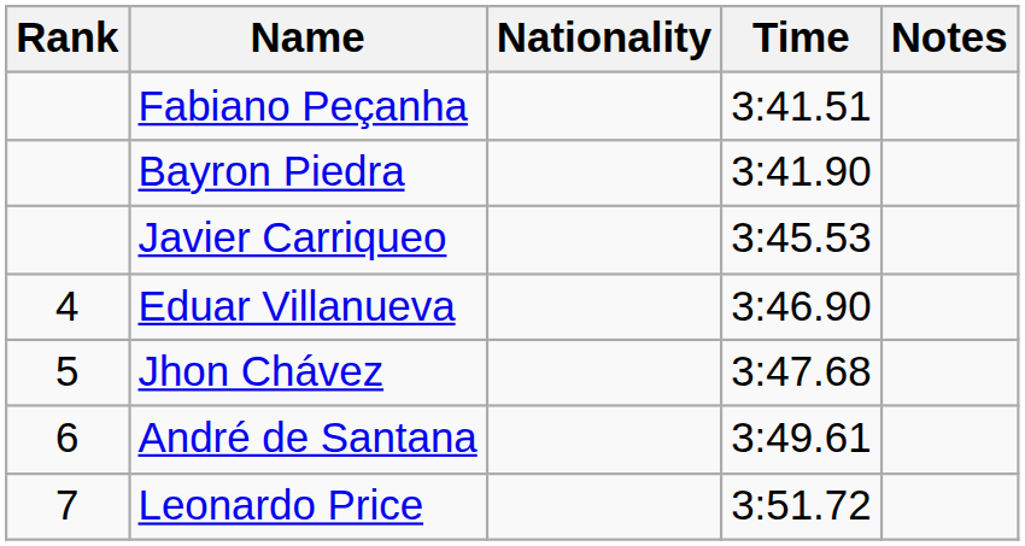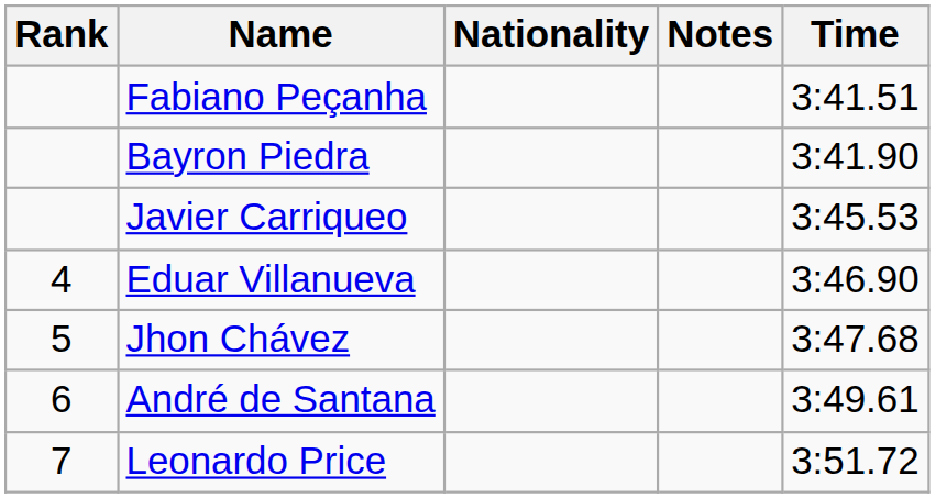 <table class="wikitable sortable" style="text-align:center">
 <tr>
 <th>Rank</th>
 <th>Name</th>
 <th>Nationality</th>
+<th>Notes</th>
 <th>Time</th>
-<th>Notes</th>
 </tr>
 <tr>
 <td></td>
 <td align=left><a href='#'>Fabiano Peçanha</a></td>
 <td align=left></td>
+<td></td>
 <td>3:41.51</td>
-<td></td>
 </tr>
 <tr>
 <td></td>
 <td align=left><a href='#'>Bayron Piedra</a></td>
 <td align=left></td>
+<td></td>
 <td>3:41.90</td>
-<td></td>
 </tr>
 <tr>
 <td></td>
 <td align=left><a href='#'>Javier Carriqueo</a></td>
 <td align=left></td>
+<td></td>
 <td>3:45.53</td>
-<td></td>
 </tr>
 <tr>
 <td>4</td>
 <td align=left><a href='#'>Eduar Villanueva</a></td>
 <td align=left></td>
+<td></td>
 <td>3:46.90</td>
-<td></td>
 </tr>
 <tr>
 <td>5</td>
 <td align=left><a href='#'>Jhon Chávez</a></td>
 <td align=left></td>
+<td></td>
 <td>3:47.68</td>
-<td></td>
 </tr>
 <tr>
 <td>6</td>
 <td align=left><a href='#'>André de Santana</a></td>
 <td align=left></td>
+<td></td>
 <td>3:49.61</td>
-<td></td>
 </tr>
 <tr>
 <td>7</td>
 <td align=left><a href='#'>Leonardo Price</a></td>
 <td align=left></td>
+<td></td>
 <td>3:51.72</td>
-<td></td>
 </tr>
 </table>
